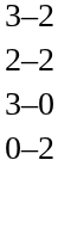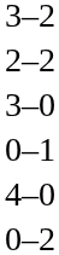 <table cellspacing=1 width=70%>
 <tr>
 <th width=25%></th>
 <th width=30%></th>
 <th width=15%></th>
 <th width=30%></th>
 </tr>
 <tr>
 <td></td>
 <td align=right></td>
 <td align=center>3–2</td>
 <td></td>
 </tr>
 <tr>
 <td></td>
 <td align=right></td>
 <td align=center>2–2</td>
 <td></td>
 </tr>
 <tr>
 <td></td>
 <td align=right></td>
 <td align=center>3–0</td>
 <td></td>
 </tr>
 <tr>
 <td></td>
 <td align=right></td>
+<td align=center>0–1</td>
+<td></td>
+</tr>
+<tr>
+<td></td>
+<td align=right></td>
+<td align=center>4–0</td>
+<td></td>
+</tr>
+<tr>
+<td></td>
+<td align=right></td>
 <td align=center>0–2</td>
 <td></td>
 </tr>
 </table>
